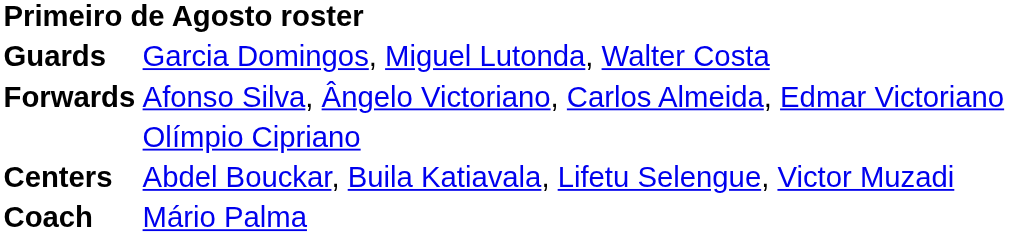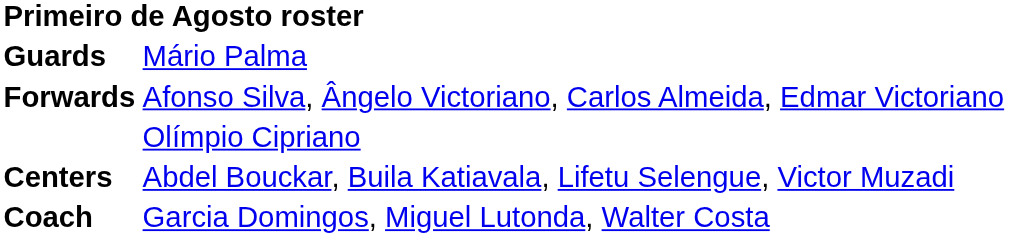 <table>
 <tr>
 <td colspan="2"><strong>Primeiro de Agosto roster</strong></td>
 <td></td>
 </tr>
 <tr>
 <td><strong>Guards</strong></td>
-<td> <a href='#'>Garcia Domingos</a>, <a href='#'>Miguel Lutonda</a>, <a href='#'>Walter Costa</a></td>
+<td> <a href='#'>Mário Palma</a></td>
 </tr>
 <tr>
 <td><strong>Forwards</strong></td>
 <td> <a href='#'>Afonso Silva</a>, <a href='#'>Ângelo Victoriano</a>, <a href='#'>Carlos Almeida</a>, <a href='#'>Edmar Victoriano</a></td>
 </tr>
 <tr>
 <td></td>
 <td> <a href='#'>Olímpio Cipriano</a></td>
 </tr>
 <tr>
 <td><strong>Centers</strong></td>
 <td> <a href='#'>Abdel Bouckar</a>, <a href='#'>Buila Katiavala</a>, <a href='#'>Lifetu Selengue</a>, <a href='#'>Victor Muzadi</a></td>
 </tr>
 <tr>
 <td><strong>Coach</strong></td>
-<td> <a href='#'>Mário Palma</a></td>
+<td> <a href='#'>Garcia Domingos</a>, <a href='#'>Miguel Lutonda</a>, <a href='#'>Walter Costa</a></td>
 </tr>
 </table>
